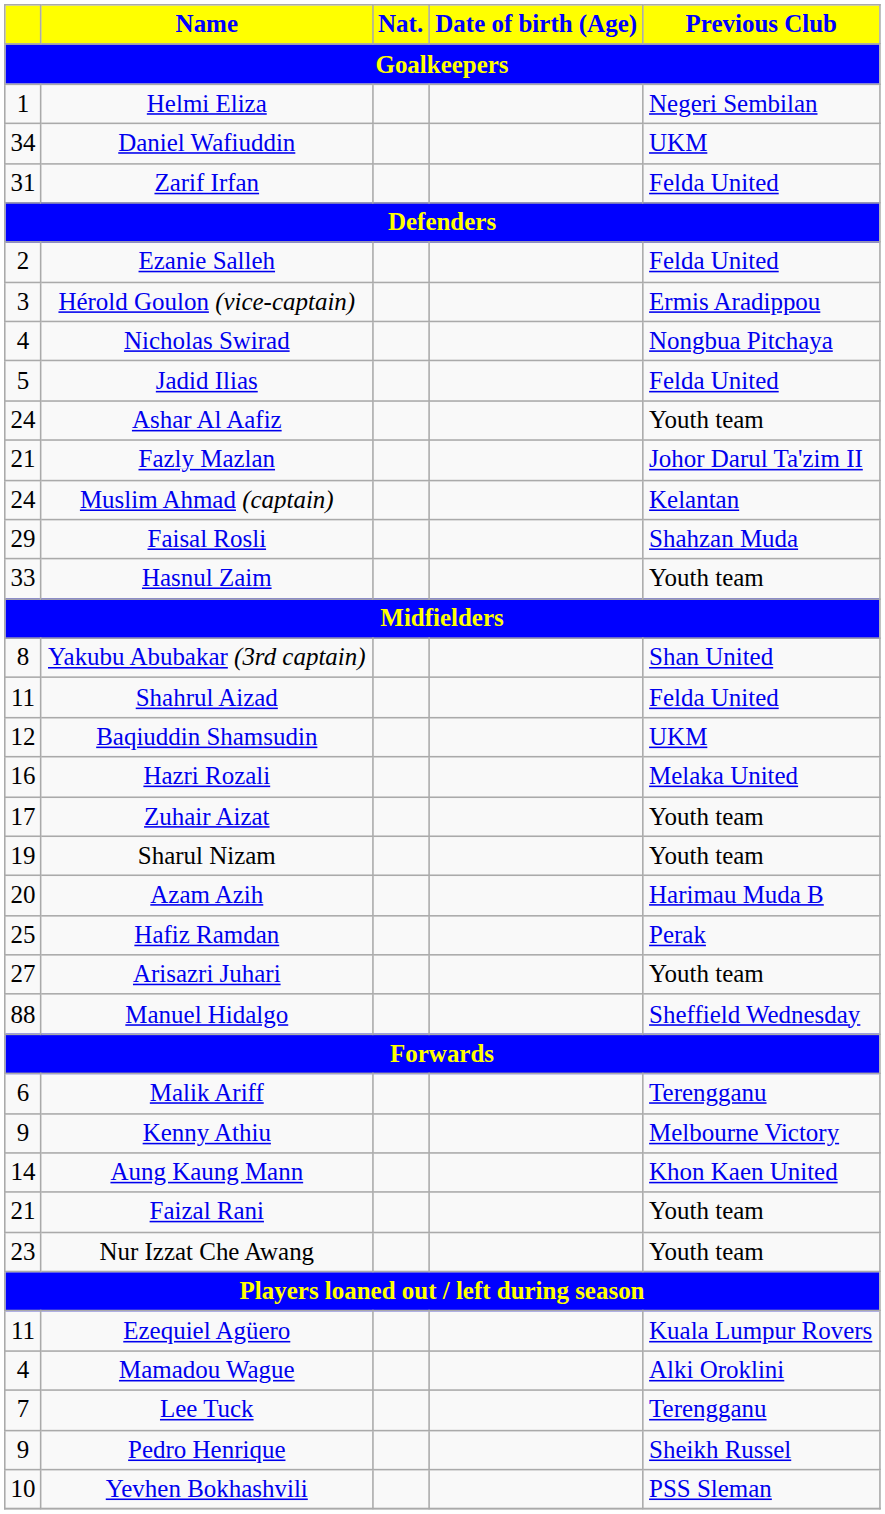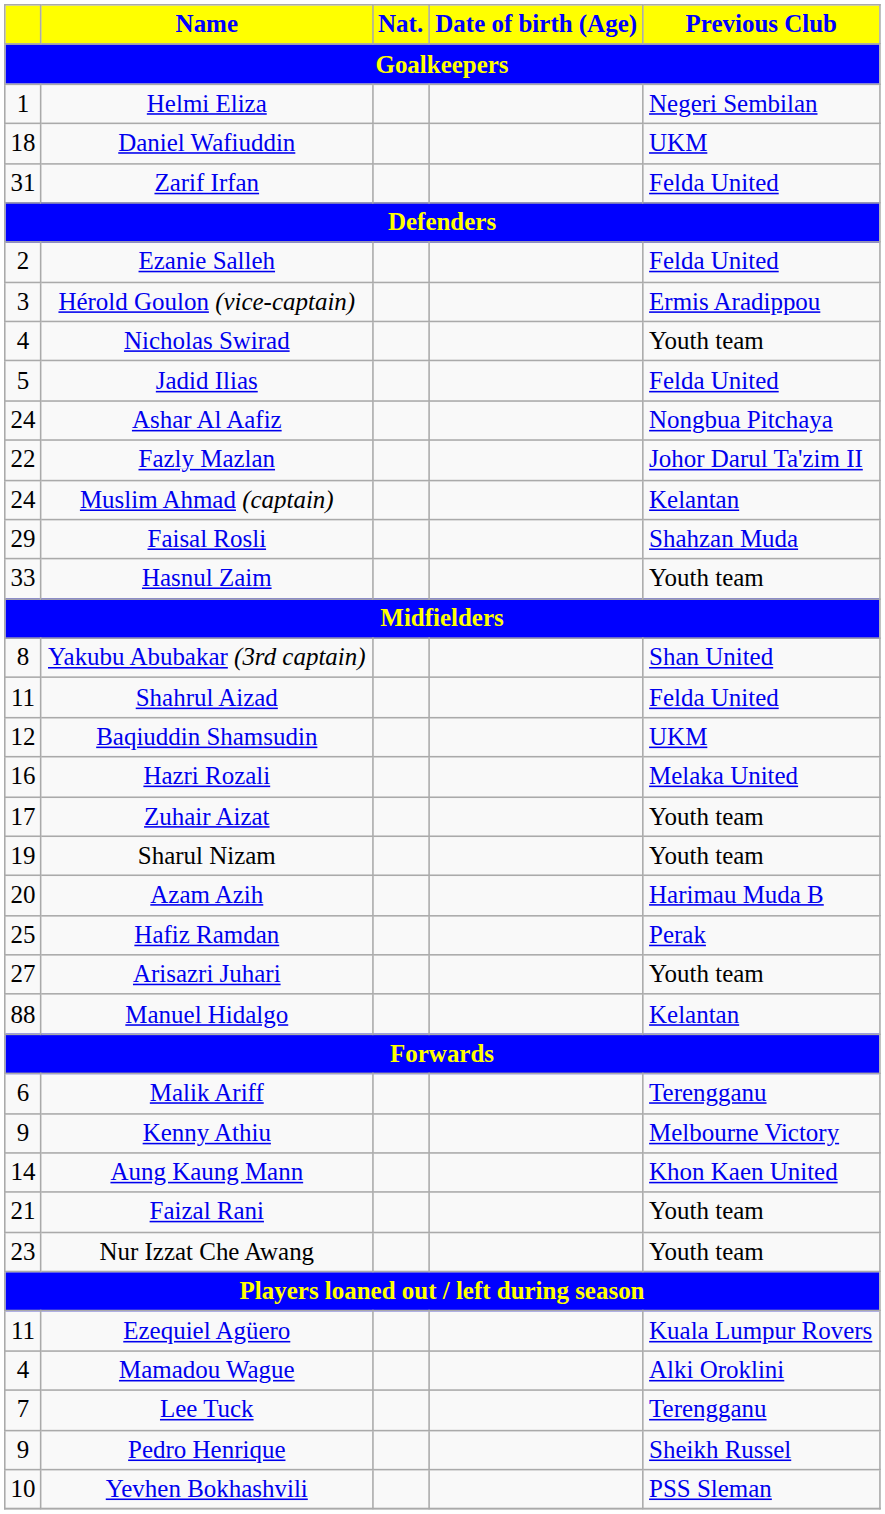 <table class="wikitable" style="text-align:center; font-size:100%; width:90%;">
 <tr>
 <th style="background:yellow; color:blue; text-align:center;"></th>
 <th style="background:yellow; color:blue; text-align:center;">Name</th>
 <th style="background:yellow; color:blue; text-align:center;">Nat.</th>
 <th style="background:yellow; color:blue; text-align:center;">Date of birth (Age)</th>
 <th style="background:yellow; color:blue; text-align:center;">Previous Club</th>
 </tr>
 <tr>
 <th colspan="5" style="background:blue; color:yellow; text-align:center">Goalkeepers</th>
 </tr>
 <tr>
 <td>1</td>
 <td><a href='#'>Helmi Eliza</a></td>
 <td></td>
 <td></td>
 <td align=left> <a href='#'>Negeri Sembilan</a></td>
 </tr>
 <tr>
-<td>34</td>
+<td>18</td>
 <td><a href='#'>Daniel Wafiuddin</a></td>
 <td></td>
 <td></td>
 <td align=left> <a href='#'>UKM</a></td>
 </tr>
 <tr>
 <td>31</td>
 <td><a href='#'>Zarif Irfan</a></td>
 <td></td>
 <td></td>
 <td align=left> <a href='#'>Felda United</a></td>
 </tr>
 <tr>
 <th colspan="5" style="background:blue; color:yellow; text-align:center">Defenders</th>
 </tr>
 <tr>
 <td>2</td>
 <td><a href='#'>Ezanie Salleh</a></td>
 <td></td>
 <td></td>
 <td align=left> <a href='#'>Felda United</a></td>
 </tr>
 <tr>
 <td>3</td>
 <td><a href='#'>Hérold Goulon</a> <em>(vice-captain)</em></td>
 <td></td>
 <td></td>
 <td align=left> <a href='#'>Ermis Aradippou</a></td>
 </tr>
 <tr>
 <td>4</td>
 <td><a href='#'>Nicholas Swirad</a></td>
 <td></td>
 <td></td>
-<td align=left> <a href='#'>Nongbua Pitchaya</a></td>
+<td align=left>Youth team</td>
 </tr>
 <tr>
 <td>5</td>
 <td><a href='#'>Jadid Ilias</a></td>
 <td></td>
 <td></td>
 <td align=left> <a href='#'>Felda United</a></td>
 </tr>
 <tr>
 <td>24</td>
 <td><a href='#'>Ashar Al Aafiz</a></td>
 <td></td>
 <td></td>
-<td align=left>Youth team</td>
+<td align=left> <a href='#'>Nongbua Pitchaya</a></td>
 </tr>
 <tr>
-<td>21</td>
+<td>22</td>
 <td><a href='#'>Fazly Mazlan</a></td>
 <td></td>
 <td></td>
 <td align=left> <a href='#'>Johor Darul Ta'zim II</a></td>
 </tr>
 <tr>
 <td>24</td>
 <td><a href='#'>Muslim Ahmad</a> <em>(captain)</em></td>
 <td></td>
 <td></td>
 <td align=left> <a href='#'>Kelantan</a></td>
 </tr>
 <tr>
 <td>29</td>
 <td><a href='#'>Faisal Rosli</a></td>
 <td></td>
 <td></td>
 <td align=left> <a href='#'>Shahzan Muda</a></td>
 </tr>
 <tr>
 <td>33</td>
 <td><a href='#'>Hasnul Zaim</a></td>
 <td></td>
 <td></td>
 <td align=left>Youth team</td>
 </tr>
 <tr>
 <th colspan="5" style="background:blue; color:yellow; text-align:center">Midfielders</th>
 </tr>
 <tr>
 <td>8</td>
 <td><a href='#'>Yakubu Abubakar</a> <em>(3rd captain)</em></td>
 <td></td>
 <td></td>
 <td align=left> <a href='#'>Shan United</a></td>
 </tr>
 <tr>
 <td>11</td>
 <td><a href='#'>Shahrul Aizad</a></td>
 <td></td>
 <td></td>
 <td align=left> <a href='#'>Felda United</a></td>
 </tr>
 <tr>
 <td>12</td>
 <td><a href='#'>Baqiuddin Shamsudin</a></td>
 <td></td>
 <td></td>
 <td align=left> <a href='#'>UKM</a></td>
 </tr>
 <tr>
 <td>16</td>
 <td><a href='#'>Hazri Rozali</a></td>
 <td></td>
 <td></td>
 <td align=left> <a href='#'>Melaka United</a></td>
 </tr>
 <tr>
 <td>17</td>
 <td><a href='#'>Zuhair Aizat</a></td>
 <td></td>
 <td></td>
 <td align=left>Youth team</td>
 </tr>
 <tr>
 <td>19</td>
 <td>Sharul Nizam</td>
 <td></td>
 <td></td>
 <td align=left>Youth team</td>
 </tr>
 <tr>
 <td>20</td>
 <td><a href='#'>Azam Azih</a></td>
 <td></td>
 <td></td>
 <td align=left> <a href='#'>Harimau Muda B</a></td>
 </tr>
 <tr>
 <td>25</td>
 <td><a href='#'>Hafiz Ramdan</a></td>
 <td></td>
 <td></td>
 <td align=left> <a href='#'>Perak</a></td>
 </tr>
 <tr>
 <td>27</td>
 <td><a href='#'>Arisazri Juhari</a></td>
 <td></td>
 <td></td>
 <td align=left>Youth team</td>
 </tr>
 <tr>
 <td>88</td>
 <td><a href='#'>Manuel Hidalgo</a></td>
 <td></td>
 <td></td>
-<td align=left> <a href='#'>Sheffield Wednesday</a></td>
+<td align=left> <a href='#'>Kelantan</a></td>
 </tr>
 <tr>
 <th colspan="5" style="background:blue; color:yellow; text-align:center">Forwards</th>
 </tr>
 <tr>
 <td>6</td>
 <td><a href='#'>Malik Ariff</a></td>
 <td></td>
 <td></td>
 <td align=left> <a href='#'>Terengganu</a></td>
 </tr>
 <tr>
 <td>9</td>
 <td><a href='#'>Kenny Athiu</a></td>
 <td></td>
 <td></td>
 <td align=left> <a href='#'>Melbourne Victory</a></td>
 </tr>
 <tr>
 <td>14</td>
 <td><a href='#'>Aung Kaung Mann</a></td>
 <td></td>
 <td></td>
 <td align=left> <a href='#'>Khon Kaen United</a></td>
 </tr>
 <tr>
 <td>21</td>
 <td><a href='#'>Faizal Rani</a></td>
 <td></td>
 <td></td>
 <td align=left>Youth team</td>
 </tr>
 <tr>
 <td>23</td>
 <td>Nur Izzat Che Awang</td>
 <td></td>
 <td></td>
 <td align=left>Youth team</td>
 </tr>
 <tr>
 <th colspan="5" style="background:blue; color:yellow; text-align:center">Players loaned out / left during season</th>
 </tr>
 <tr>
 <td>11</td>
 <td><a href='#'>Ezequiel Agüero</a></td>
 <td></td>
 <td></td>
 <td align=left> <a href='#'>Kuala Lumpur Rovers</a></td>
 </tr>
 <tr>
 <td>4</td>
 <td><a href='#'>Mamadou Wague</a></td>
 <td></td>
 <td></td>
 <td align=left> <a href='#'>Alki Oroklini</a></td>
 </tr>
 <tr>
 <td>7</td>
 <td><a href='#'>Lee Tuck</a></td>
 <td></td>
 <td></td>
 <td align=left> <a href='#'>Terengganu</a></td>
 </tr>
 <tr>
 <td>9</td>
 <td><a href='#'>Pedro Henrique</a></td>
 <td></td>
 <td></td>
 <td align=left> <a href='#'>Sheikh Russel</a></td>
 </tr>
 <tr>
 <td>10</td>
 <td><a href='#'>Yevhen Bokhashvili</a></td>
 <td></td>
 <td></td>
 <td align=left> <a href='#'>PSS Sleman</a></td>
 </tr>
 <tr>
 </tr>
 </table>
